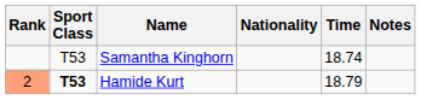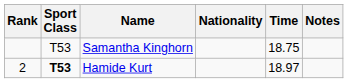 <table class="wikitable sortable" style="text-align:center">
 <tr>
 <th>Rank</th>
 <th>Sport<br>Class</th>
 <th>Name</th>
 <th>Nationality</th>
 <th>Time</th>
 <th>Notes</th>
 </tr>
 <tr>
 <td></td>
 <td>T53</td>
 <td align=left><a href='#'>Samantha Kinghorn</a></td>
 <td align=left></td>
-<td>18.74</td>
+<td>18.75</td>
 <td></td>
 </tr>
 <tr>
-<td style="background: lightsalmon;">2</td>
+<td>2</td>
 <td><strong>T53</strong></td>
 <td align=left><a href='#'>Hamide Kurt</a></td>
 <td align=left></td>
-<td>18.79</td>
+<td>18.97</td>
 <td></td>
 </tr>
 </table>
